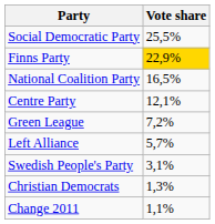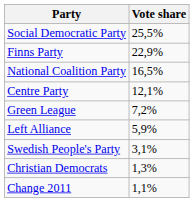 <table class="wikitable">
 <tr>
 <th>Party</th>
 <th>Vote share</th>
 </tr>
 <tr>
 <td><a href='#'>Social Democratic Party</a></td>
 <td>25,5%</td>
 </tr>
 <tr>
 <td><a href='#'>Finns Party</a></td>
-<td style="background: gold;">22,9%</td>
+<td>22,9%</td>
 </tr>
 <tr>
 <td><a href='#'>National Coalition Party</a></td>
 <td>16,5%</td>
 </tr>
 <tr>
 <td><a href='#'>Centre Party</a></td>
 <td>12,1%</td>
 </tr>
 <tr>
 <td><a href='#'>Green League</a></td>
 <td>7,2%</td>
 </tr>
 <tr>
 <td><a href='#'>Left Alliance</a></td>
-<td>5,7%</td>
+<td>5,9%</td>
 </tr>
 <tr>
 <td><a href='#'>Swedish People's Party</a></td>
 <td>3,1%</td>
 </tr>
 <tr>
 <td><a href='#'>Christian Democrats</a></td>
 <td>1,3%</td>
 </tr>
 <tr>
 <td><a href='#'>Change 2011</a></td>
 <td>1,1%</td>
 </tr>
 </table>
